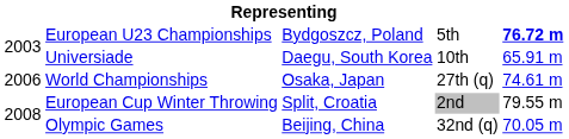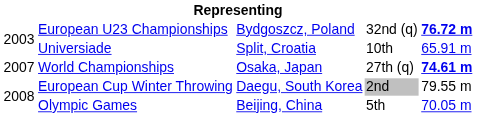 <table>
 <tr>
 <th colspan="5">Representing </th>
 </tr>
 <tr>
 <td rowspan=2>2003</td>
 <td><a href='#'>European U23 Championships</a></td>
 <td><a href='#'>Bydgoszcz, Poland</a></td>
-<td>5th</td>
+<td>32nd (q)</td>
 <td><strong><a href='#'>76.72 m</a></strong></td>
 </tr>
 <tr>
 <td><a href='#'>Universiade</a></td>
-<td><a href='#'>Daegu, South Korea</a></td>
+<td><a href='#'>Split, Croatia</a></td>
 <td>10th</td>
 <td><a href='#'>65.91 m</a></td>
 </tr>
 <tr>
-<td>2006</td>
+<td>2007</td>
 <td><a href='#'>World Championships</a></td>
 <td><a href='#'>Osaka, Japan</a></td>
 <td>27th (q)</td>
-<td><a href='#'>74.61 m</a></td>
+<td><strong><a href='#'>74.61 m</a></strong></td>
 </tr>
 <tr>
 <td rowspan=2>2008</td>
 <td><a href='#'>European Cup Winter Throwing</a></td>
-<td><a href='#'>Split, Croatia</a></td>
+<td><a href='#'>Daegu, South Korea</a></td>
 <td bgcolor=silver>2nd</td>
 <td>79.55 m</td>
 </tr>
 <tr>
 <td><a href='#'>Olympic Games</a></td>
 <td><a href='#'>Beijing, China</a></td>
-<td>32nd (q)</td>
+<td>5th</td>
 <td><a href='#'>70.05 m</a></td>
 </tr>
 </table>
